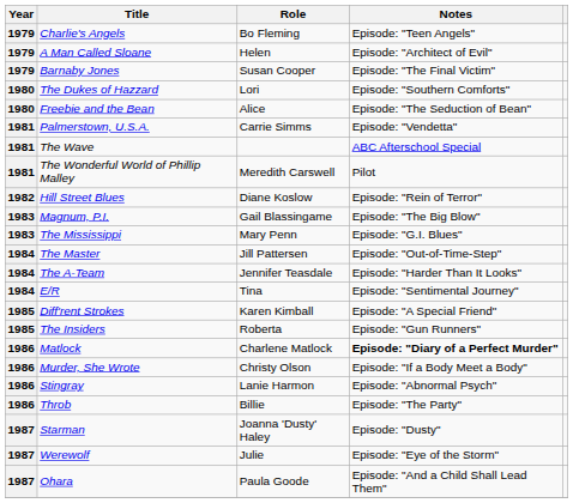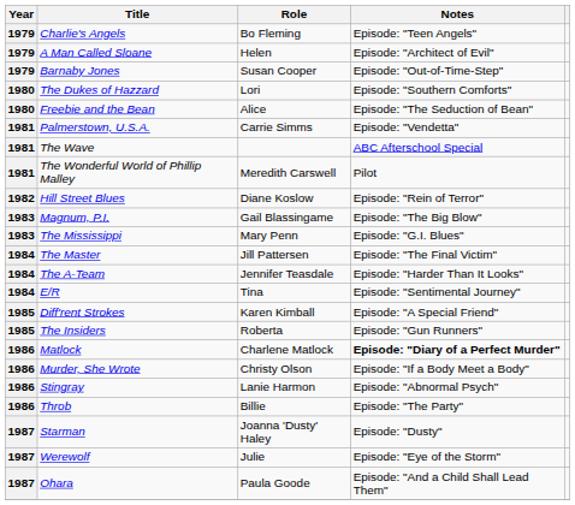 <table class="wikitable plainrowheaders sortable" style="margin-right: 0; width:60%">
 <tr>
 <th style="width:2%">Year</th>
 <th style="width:%">Title</th>
 <th style="width:20%">Role</th>
 <th>Notes</th>
 <th style="width:1%" class="unsortable"></th>
 </tr>
 <tr>
 <th scope="row">1979</th>
 <td><em><a href='#'>Charlie's Angels</a></em></td>
 <td>Bo Fleming</td>
 <td>Episode: "Teen Angels"</td>
 <td style="text-align:center;"></td>
 </tr>
 <tr>
 <th scope="row">1979</th>
 <td><em><a href='#'>A Man Called Sloane</a></em></td>
 <td>Helen</td>
 <td>Episode: "Architect of Evil"</td>
 <td style="text-align:center;"></td>
 </tr>
 <tr>
 <th scope="row">1979</th>
 <td><em><a href='#'>Barnaby Jones</a></em></td>
 <td>Susan Cooper</td>
-<td>Episode: "The Final Victim"</td>
+<td>Episode: "Out-of-Time-Step"</td>
 <td style="text-align:center;"></td>
 </tr>
 <tr>
 <th scope="row">1980</th>
 <td><em><a href='#'>The Dukes of Hazzard</a></em></td>
 <td>Lori</td>
 <td>Episode: "Southern Comforts"</td>
 <td style="text-align:center;"></td>
 </tr>
 <tr>
 <th scope="row">1980</th>
 <td><em><a href='#'>Freebie and the Bean</a></em></td>
 <td>Alice</td>
 <td>Episode: "The Seduction of Bean"</td>
 <td style="text-align:center;"></td>
 </tr>
 <tr>
 <th scope="row">1981</th>
 <td><em><a href='#'>Palmerstown, U.S.A.</a></em></td>
 <td>Carrie Simms</td>
 <td>Episode: "Vendetta"</td>
 <td style="text-align:center;"></td>
 </tr>
 <tr>
 <th scope="row">1981</th>
 <td><em>The Wave</em></td>
 <td></td>
 <td><a href='#'>ABC Afterschool Special</a></td>
 <td style="text-align:center;"></td>
 </tr>
 <tr>
 <th scope="row">1981</th>
 <td><em>The Wonderful World of Phillip Malley</em></td>
 <td>Meredith Carswell</td>
 <td>Pilot</td>
 <td style="text-align:center;"></td>
 </tr>
 <tr>
 <th scope="row">1982</th>
 <td><em><a href='#'>Hill Street Blues</a></em></td>
 <td>Diane Koslow</td>
 <td>Episode: "Rein of Terror"</td>
 <td style="text-align:center;"></td>
 </tr>
 <tr>
 <th scope="row">1983</th>
 <td><em><a href='#'>Magnum, P.I.</a></em></td>
 <td>Gail Blassingame</td>
 <td>Episode: "The Big Blow"</td>
 <td style="text-align:center;"></td>
 </tr>
 <tr>
 <th scope="row">1983</th>
 <td><em><a href='#'>The Mississippi</a></em></td>
 <td>Mary Penn</td>
 <td>Episode: "G.I. Blues"</td>
 <td style="text-align:center;"></td>
 </tr>
 <tr>
 <th scope="row">1984</th>
 <td><em><a href='#'>The Master</a></em></td>
 <td>Jill Pattersen</td>
-<td>Episode: "Out-of-Time-Step"</td>
+<td>Episode: "The Final Victim"</td>
 <td style="text-align:center;"></td>
 </tr>
 <tr>
 <th scope="row">1984</th>
 <td><em><a href='#'>The A-Team</a></em></td>
 <td>Jennifer Teasdale</td>
 <td>Episode: "Harder Than It Looks"</td>
 <td style="text-align:center;"></td>
 </tr>
 <tr>
 <th scope="row">1984</th>
 <td><em><a href='#'>E/R</a></em></td>
 <td>Tina</td>
 <td>Episode: "Sentimental Journey"</td>
 <td style="text-align:center;"></td>
 </tr>
 <tr>
 <th scope="row">1985</th>
 <td><em><a href='#'>Diff'rent Strokes</a></em></td>
 <td>Karen Kimball</td>
 <td>Episode: "A Special Friend"</td>
 <td style="text-align:center;"></td>
 </tr>
 <tr>
 <th scope="row">1985</th>
 <td><em><a href='#'>The Insiders</a></em></td>
 <td>Roberta</td>
 <td>Episode: "Gun Runners"</td>
 <td style="text-align:center;"></td>
 </tr>
 <tr>
 <th scope="row">1986</th>
 <td><em><a href='#'>Matlock</a></em></td>
 <td>Charlene Matlock</td>
 <td><strong>Episode: "Diary of a Perfect Murder"</strong></td>
 <td style="text-align:center;"></td>
 </tr>
 <tr>
 <th scope="row">1986</th>
 <td><em><a href='#'>Murder, She Wrote</a></em></td>
 <td>Christy Olson</td>
 <td>Episode: "If a Body Meet a Body"</td>
 <td style="text-align:center;"></td>
 </tr>
 <tr>
 <th scope="row">1986</th>
 <td><em><a href='#'>Stingray</a></em></td>
 <td>Lanie Harmon</td>
 <td>Episode: "Abnormal Psych"</td>
 <td style="text-align:center;"></td>
 </tr>
 <tr>
 <th scope="row">1986</th>
 <td><em><a href='#'>Throb</a></em></td>
 <td>Billie</td>
 <td>Episode: "The Party"</td>
 <td style="text-align:center;"></td>
 </tr>
 <tr>
 <th scope="row">1987</th>
 <td><em><a href='#'>Starman</a></em></td>
 <td>Joanna 'Dusty' Haley</td>
 <td>Episode: "Dusty"</td>
 <td style="text-align:center;"></td>
 </tr>
 <tr>
 <th scope="row">1987</th>
 <td><em><a href='#'>Werewolf</a></em></td>
 <td>Julie</td>
 <td>Episode: "Eye of the Storm"</td>
 <td style="text-align:center;"></td>
 </tr>
 <tr>
 <th scope="row">1987</th>
 <td><em><a href='#'>Ohara</a></em></td>
 <td>Paula Goode</td>
 <td>Episode: "And a Child Shall Lead Them"</td>
 <td style="text-align:center;"></td>
 </tr>
 <tr>
 </tr>
 </table>
